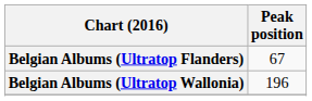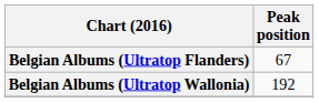 <table class="wikitable sortable plainrowheaders" style="text-align:center">
 <tr>
 <th scope="col">Chart (2016)</th>
 <th scope="col">Peak<br> position</th>
 </tr>
 <tr>
 <th scope="row">Belgian Albums (<a href='#'>Ultratop</a> Flanders)</th>
 <td>67</td>
 </tr>
 <tr>
 <th scope="row">Belgian Albums (<a href='#'>Ultratop</a> Wallonia)</th>
-<td>196</td>
+<td>192</td>
 </tr>
 <tr>
 </tr>
 <tr>
 </tr>
 <tr>
 </tr>
 </table>
